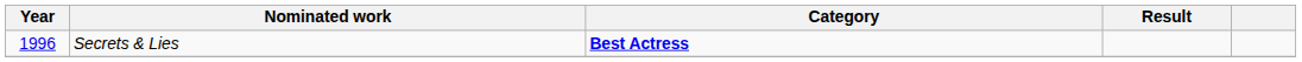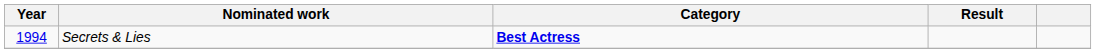 <table class="wikitable" style="width:100%;">
 <tr>
 <th width=5%>Year</th>
 <th style="width:40%;">Nominated work</th>
 <th style="width:40%;">Category</th>
 <th style="width:10%;">Result</th>
 <th width=5%></th>
 </tr>
 <tr>
-<td style="text-align:center;"><a href='#'>1996</a></td>
+<td style="text-align:center;"><a href='#'>1994</a></td>
 <td style="text-align:left;"><em>Secrets & Lies</em></td>
 <td><strong><a href='#'>Best Actress</a></strong></td>
 <td></td>
 <td style="text-align:center;"></td>
 </tr>
 <tr>
 </tr>
 </table>
